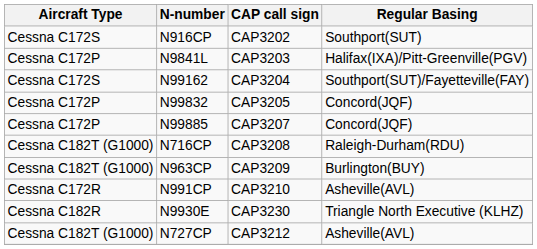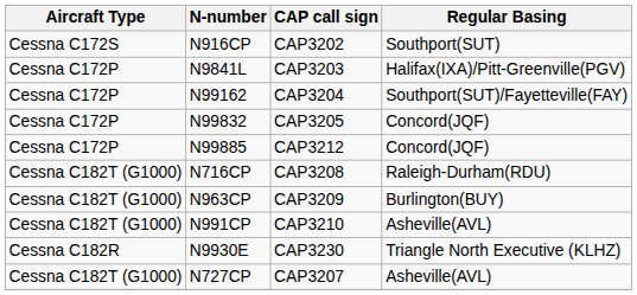 <table class="wikitable">
 <tr>
 <th>Aircraft Type</th>
 <th>N-number</th>
 <th>CAP call sign</th>
 <th>Regular Basing</th>
 </tr>
 <tr>
 <td>Cessna C172S</td>
 <td>N916CP</td>
 <td>CAP3202</td>
 <td>Southport(SUT)</td>
 </tr>
 <tr>
 <td>Cessna C172P</td>
 <td>N9841L</td>
 <td>CAP3203</td>
 <td>Halifax(IXA)/Pitt-Greenville(PGV)</td>
 </tr>
 <tr>
-<td>Cessna C172S</td>
+<td>Cessna C172P</td>
 <td>N99162</td>
 <td>CAP3204</td>
 <td>Southport(SUT)/Fayetteville(FAY)</td>
 </tr>
 <tr>
 <td>Cessna C172P</td>
 <td>N99832</td>
 <td>CAP3205</td>
 <td>Concord(JQF)</td>
 </tr>
 <tr>
 <td>Cessna C172P</td>
 <td>N99885</td>
-<td>CAP3207</td>
+<td>CAP3212</td>
 <td>Concord(JQF)</td>
 </tr>
 <tr>
 <td>Cessna C182T (G1000)</td>
 <td>N716CP</td>
 <td>CAP3208</td>
 <td>Raleigh-Durham(RDU)</td>
 </tr>
 <tr>
 <td>Cessna C182T (G1000)</td>
 <td>N963CP</td>
 <td>CAP3209</td>
 <td>Burlington(BUY)</td>
 </tr>
 <tr>
-<td>Cessna C172R</td>
+<td>Cessna C182T (G1000)</td>
 <td>N991CP</td>
 <td>CAP3210</td>
 <td>Asheville(AVL)</td>
 </tr>
 <tr>
 <td>Cessna C182R</td>
 <td>N9930E</td>
 <td>CAP3230</td>
 <td>Triangle North Executive (KLHZ)</td>
 </tr>
 <tr>
 <td>Cessna C182T (G1000)</td>
 <td>N727CP</td>
-<td>CAP3212</td>
+<td>CAP3207</td>
 <td>Asheville(AVL)</td>
 </tr>
 <tr>
 </tr>
 </table>
